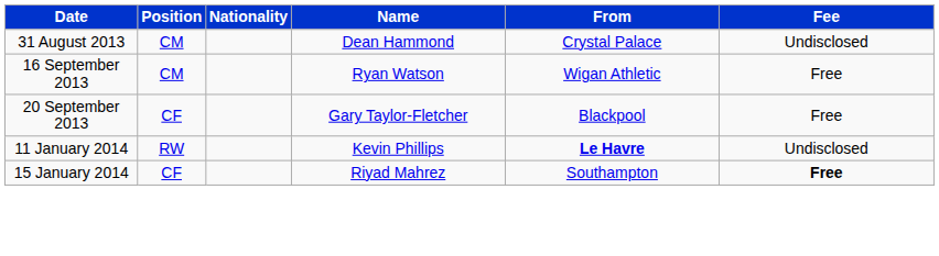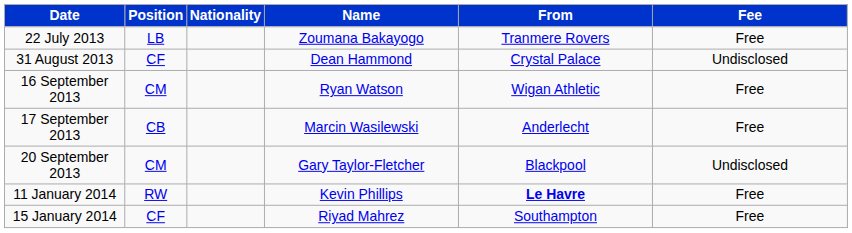 <table class="wikitable" style="text-align:center; font-size:90%">
 <tr>
 <th style="background:#03c; color:white; width:120px;">Date</th>
 <th style="background:#03c; color:white; width:55px;">Position</th>
 <th style="background:#03c; color:white; width:55px;">Nationality</th>
 <th style="background:#03c; color:white; width:200px;">Name</th>
 <th style="background:#03c; color:white; width:200px;">From</th>
 <th style="background:#03c; color:white; width:200px;">Fee</th>
 </tr>
 <tr>
+<td>22 July 2013</td>
+<td><a href='#'>LB</a></td>
+<td></td>
+<td><a href='#'>Zoumana Bakayogo</a></td>
+<td> <a href='#'>Tranmere Rovers</a></td>
+<td>Free</td>
+</tr>
+<tr>
 <td>31 August 2013</td>
-<td><a href='#'>CM</a></td>
+<td><a href='#'>CF</a></td>
 <td></td>
 <td><a href='#'>Dean Hammond</a></td>
 <td> <a href='#'>Crystal Palace</a></td>
 <td>Undisclosed</td>
 </tr>
 <tr>
 <td>16 September 2013</td>
 <td><a href='#'>CM</a></td>
 <td></td>
 <td><a href='#'>Ryan Watson</a></td>
 <td> <a href='#'>Wigan Athletic</a></td>
 <td>Free</td>
 </tr>
 <tr>
+<td>17 September 2013</td>
+<td><a href='#'>CB</a></td>
+<td></td>
+<td><a href='#'>Marcin Wasilewski</a></td>
+<td> <a href='#'>Anderlecht</a></td>
+<td>Free</td>
+</tr>
+<tr>
 <td>20 September 2013</td>
-<td><a href='#'>CF</a></td>
+<td><a href='#'>CM</a></td>
 <td></td>
 <td><a href='#'>Gary Taylor-Fletcher</a></td>
 <td> <a href='#'>Blackpool</a></td>
-<td>Free</td>
+<td>Undisclosed</td>
 </tr>
 <tr>
 <td>11 January 2014</td>
 <td><a href='#'>RW</a></td>
 <td></td>
 <td><a href='#'>Kevin Phillips</a></td>
 <td><strong> <a href='#'>Le Havre</a></strong></td>
-<td>Undisclosed</td>
+<td>Free</td>
 </tr>
 <tr>
 <td>15 January 2014</td>
 <td><a href='#'>CF</a></td>
 <td></td>
 <td><a href='#'>Riyad Mahrez</a></td>
 <td> <a href='#'>Southampton</a></td>
-<td><strong>Free</strong></td>
+<td>Free</td>
 </tr>
 </table>
